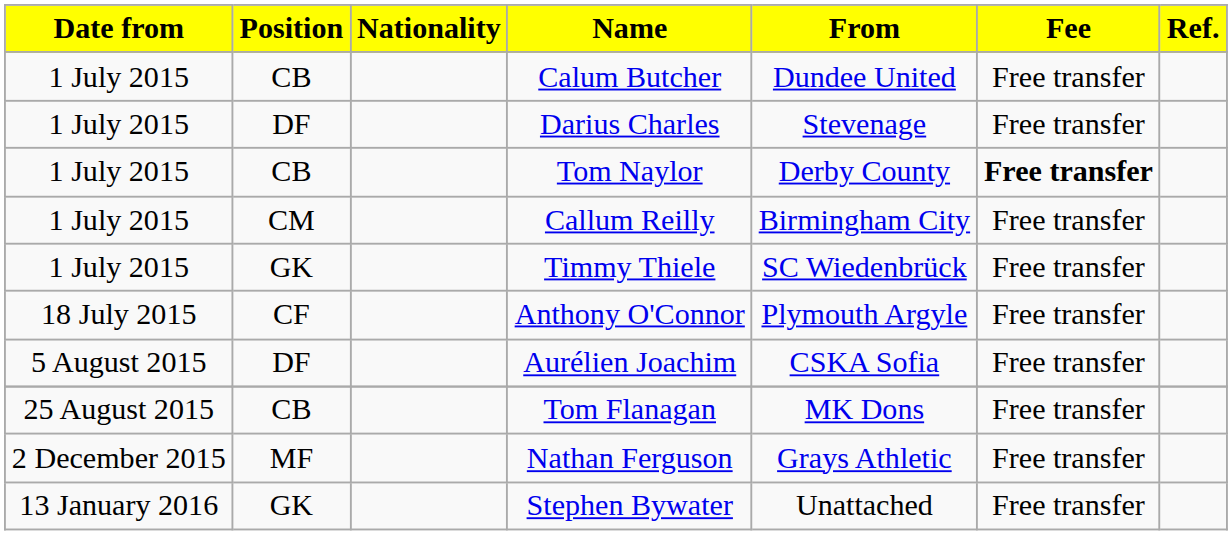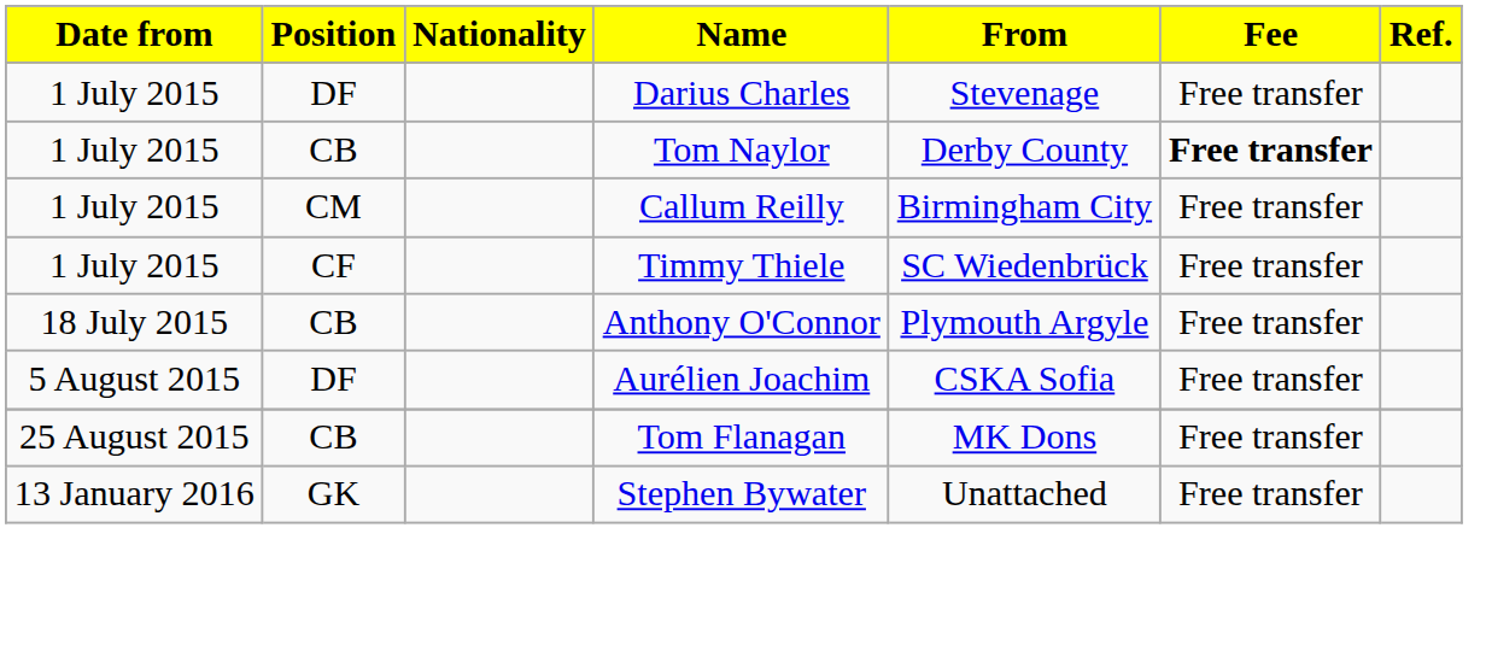 <table class="wikitable"  style="text-align:center">
 <tr>
 <th style="background:#FFFF00; color:#000000">Date from</th>
 <th style="background:#FFFF00; color:#000000">Position</th>
 <th style="background:#FFFF00; color:#000000">Nationality</th>
 <th style="background:#FFFF00; color:#000000">Name</th>
 <th style="background:#FFFF00; color:#000000">From</th>
 <th style="background:#FFFF00; color:#000000">Fee</th>
 <th style="background:#FFFF00; color:#000000">Ref.</th>
-</tr>
-<tr>
-<td>1 July 2015</td>
-<td>CB</td>
-<td></td>
-<td><a href='#'>Calum Butcher</a></td>
-<td><a href='#'>Dundee United</a></td>
-<td>Free transfer</td>
-<td></td>
 </tr>
 <tr>
 <td>1 July 2015</td>
 <td>DF</td>
 <td></td>
 <td><a href='#'>Darius Charles</a></td>
 <td><a href='#'>Stevenage</a></td>
 <td>Free transfer</td>
 <td></td>
 </tr>
 <tr>
 <td>1 July 2015</td>
 <td>CB</td>
 <td></td>
 <td><a href='#'>Tom Naylor</a></td>
 <td><a href='#'>Derby County</a></td>
 <td><strong>Free transfer</strong></td>
 <td></td>
 </tr>
 <tr>
 <td>1 July 2015</td>
 <td>CM</td>
 <td></td>
 <td><a href='#'>Callum Reilly</a></td>
 <td><a href='#'>Birmingham City</a></td>
 <td>Free transfer</td>
 <td></td>
 </tr>
 <tr>
 <td>1 July 2015</td>
-<td>GK</td>
+<td>CF</td>
 <td></td>
 <td><a href='#'>Timmy Thiele</a></td>
 <td><a href='#'>SC Wiedenbrück</a></td>
 <td>Free transfer</td>
 <td></td>
 </tr>
 <tr>
 <td>18 July 2015</td>
-<td>CF</td>
+<td>CB</td>
 <td></td>
 <td><a href='#'>Anthony O'Connor</a></td>
 <td><a href='#'>Plymouth Argyle</a></td>
 <td>Free transfer</td>
 <td></td>
 </tr>
 <tr>
 <td>5 August 2015</td>
 <td>DF</td>
 <td></td>
 <td><a href='#'>Aurélien Joachim</a></td>
 <td><a href='#'>CSKA Sofia</a></td>
 <td>Free transfer</td>
 <td></td>
 </tr>
 <tr>
 </tr>
 <tr>
 <td>25 August 2015</td>
 <td>CB</td>
 <td></td>
 <td><a href='#'>Tom Flanagan</a></td>
 <td><a href='#'>MK Dons</a></td>
 <td>Free transfer</td>
 <td></td>
 </tr>
 <tr>
-<td>2 December 2015</td>
-<td>MF</td>
-<td></td>
-<td><a href='#'>Nathan Ferguson</a></td>
-<td><a href='#'>Grays Athletic</a></td>
-<td>Free transfer</td>
-<td></td>
-</tr>
-<tr>
 <td>13 January 2016</td>
 <td>GK</td>
 <td></td>
 <td><a href='#'>Stephen Bywater</a></td>
 <td>Unattached</td>
 <td>Free transfer</td>
 <td></td>
 </tr>
 </table>
